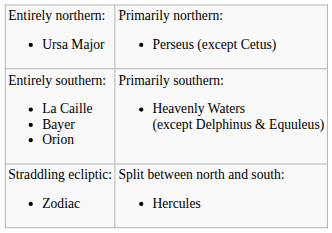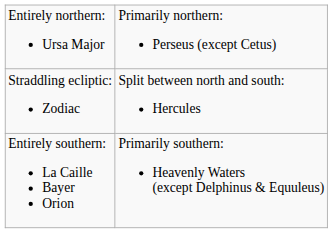 <table class="wikitable" style="float:right;">
 <tr valign=top>
 <td>Entirely northern:<br><ul><li>Ursa Major</li></ul></td>
 <td>Primarily northern:<br><ul><li>Perseus (except Cetus)</li></ul></td>
 </tr>
 <tr valign=top>
+<td>Straddling ecliptic:<br><ul><li>Zodiac</li></ul></td>
+<td>Split between north and south:<br><ul><li>Hercules</li></ul></td>
+</tr>
+<tr valign=top>
 <td>Entirely southern:<br><ul><li>La Caille</li><li>Bayer</li><li>Orion</li></ul></td>
 <td>Primarily southern:<br><ul><li>Heavenly Waters<br>(except Delphinus & Equuleus)</li></ul></td>
 </tr>
-<tr valign=top>
-<td>Straddling ecliptic:<br><ul><li>Zodiac</li></ul></td>
-<td>Split between north and south:<br><ul><li>Hercules</li></ul></td>
-</tr>
 </table>
